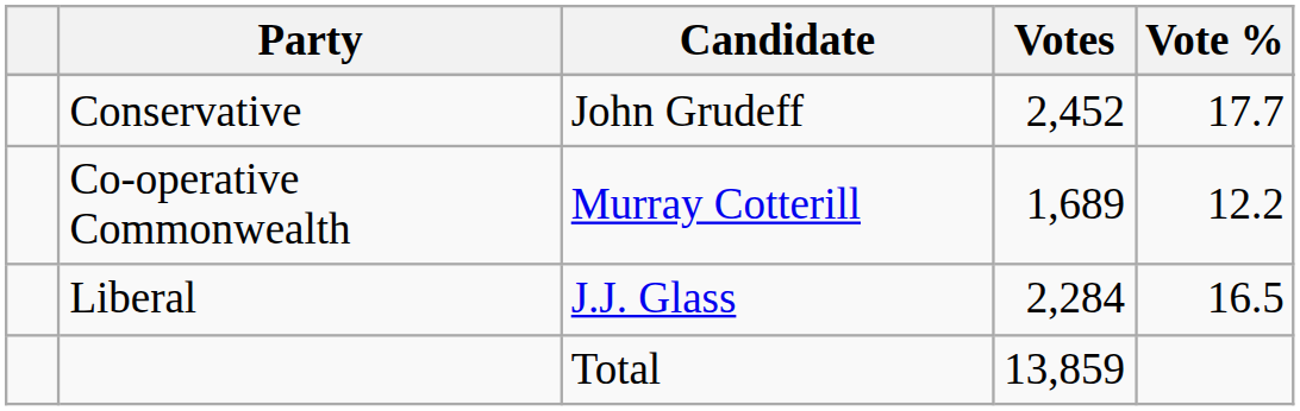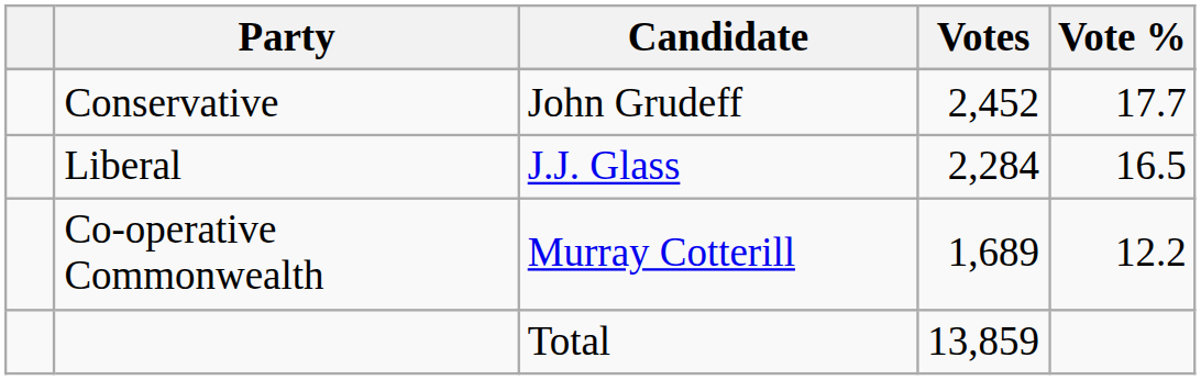 <table class="wikitable">
 <tr>
 <th></th>
 <th scope="col" width="175">Party</th>
 <th scope="col" width="150">Candidate</th>
 <th>Votes</th>
 <th>Vote %</th>
 </tr>
 <tr>
 </tr>
 <tr>
 <td>   </td>
 <td>Conservative</td>
 <td>John Grudeff</td>
 <td align=right>2,452</td>
 <td align=right>17.7</td>
 </tr>
 <tr>
 <td>   </td>
+<td>Liberal</td>
+<td><a href='#'>J.J. Glass</a></td>
+<td align=right>2,284</td>
+<td align=right>16.5</td>
+</tr>
+<tr>
+<td>   </td>
 <td>Co-operative Commonwealth</td>
 <td><a href='#'>Murray Cotterill</a></td>
 <td align=right>1,689</td>
 <td align=right>12.2</td>
-</tr>
-<tr>
-<td>   </td>
-<td>Liberal</td>
-<td><a href='#'>J.J. Glass</a></td>
-<td align=right>2,284</td>
-<td align=right>16.5</td>
 </tr>
 <tr>
 <td></td>
 <td></td>
 <td>Total</td>
 <td align=right>13,859</td>
 <td></td>
 </tr>
 </table>
